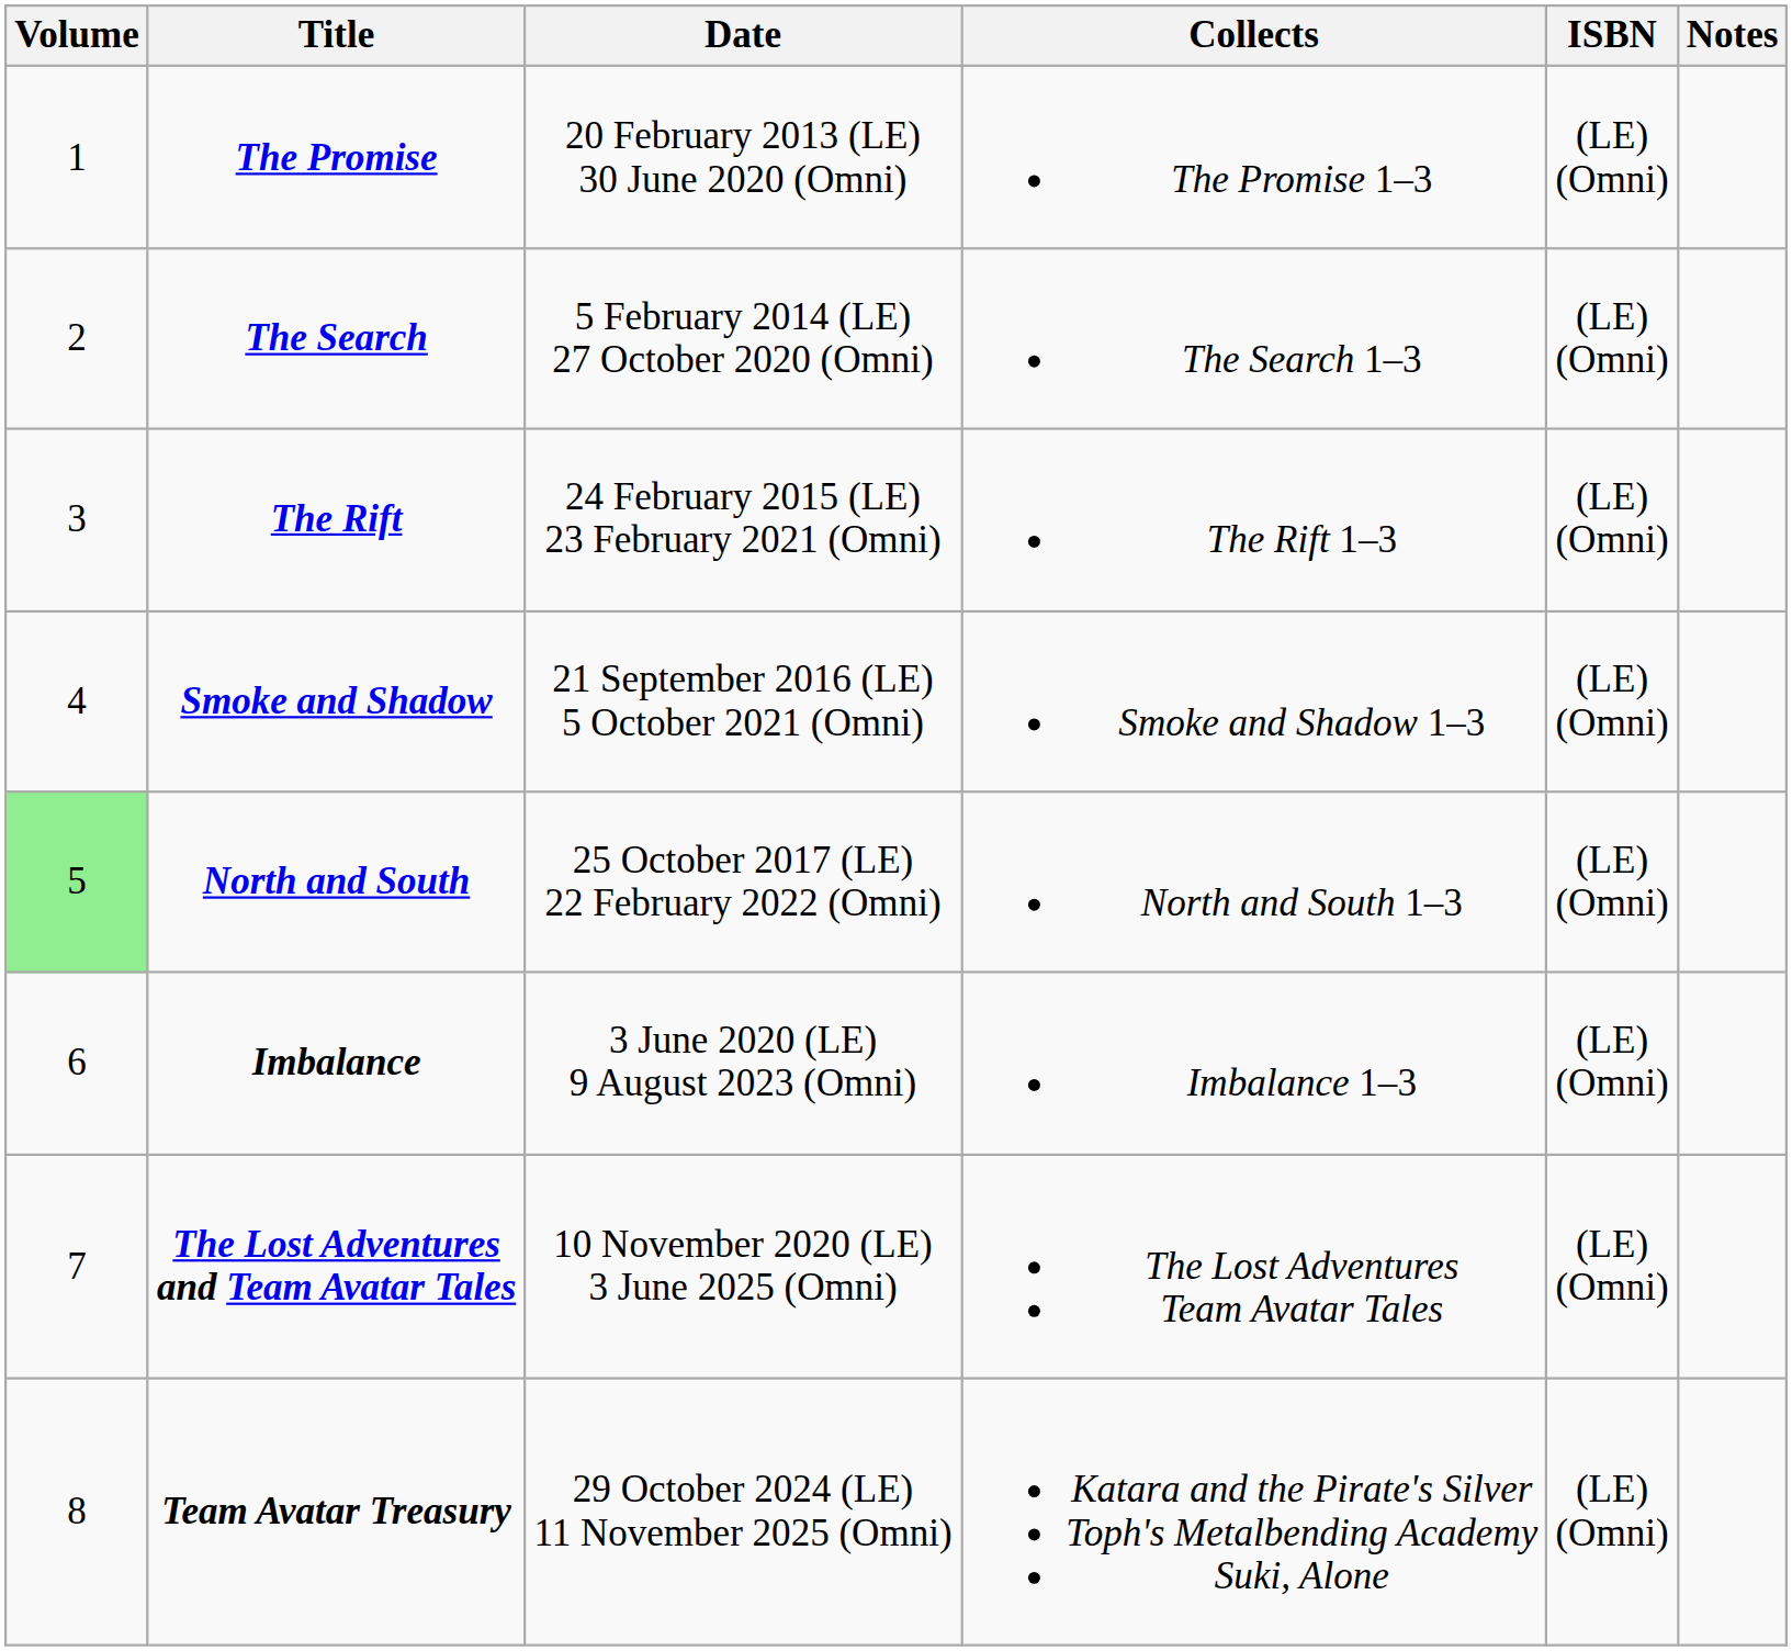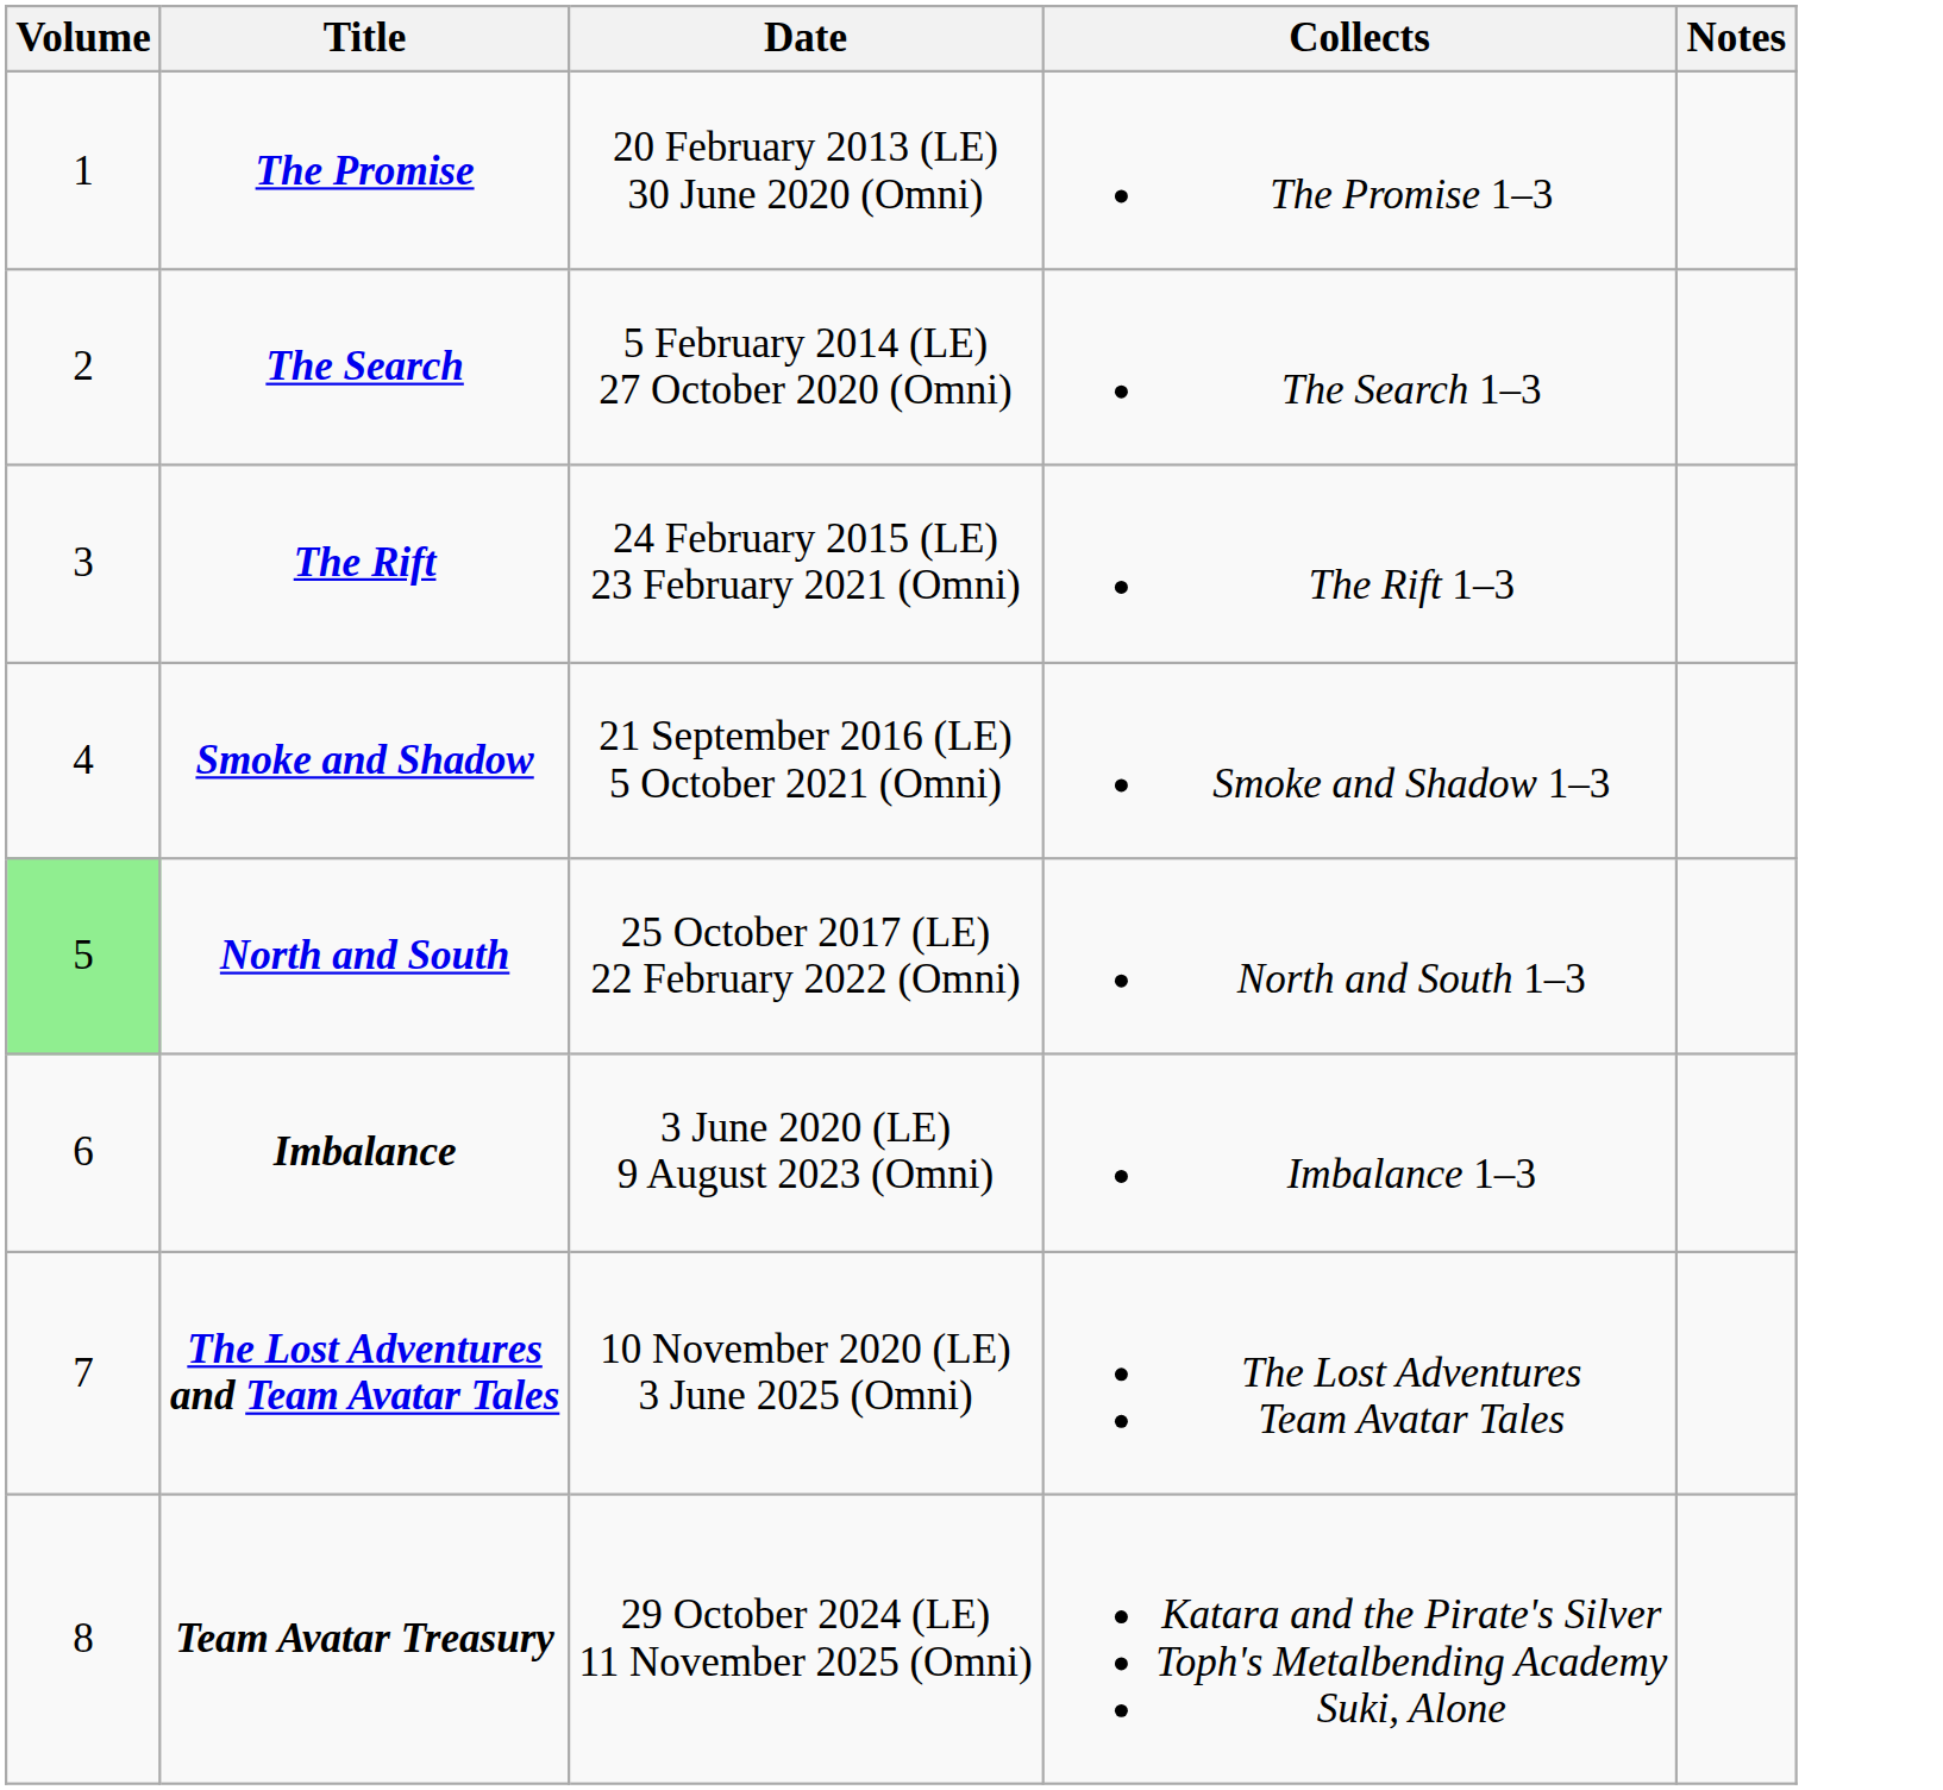 <table class="wikitable" style="text-align: center">
 <tr>
 <th>Volume</th>
 <th>Title</th>
 <th>Date</th>
 <th>Collects</th>
-<th>ISBN</th>
 <th>Notes</th>
 </tr>
 <tr>
 <td>1</td>
 <td><strong><em><a href='#'>The Promise</a></em></strong></td>
 <td>20 February 2013 (LE)<br>30 June 2020 (Omni)</td>
 <td><br><ul><li><em>The Promise</em> 1–3</li></ul></td>
-<td> (LE)<br> (Omni)</td>
 <td></td>
 </tr>
 <tr>
 <td>2</td>
 <td><strong><em><a href='#'>The Search</a></em></strong></td>
 <td>5 February 2014 (LE)<br>27 October 2020 (Omni)</td>
 <td><br><ul><li><em>The Search</em> 1–3</li></ul></td>
-<td> (LE)<br> (Omni)</td>
 <td></td>
 </tr>
 <tr>
 <td>3</td>
 <td><strong><em><a href='#'>The Rift</a></em></strong></td>
 <td>24 February 2015 (LE)<br>23 February 2021 (Omni)</td>
 <td><br><ul><li><em>The Rift</em> 1–3</li></ul></td>
-<td> (LE)<br> (Omni)</td>
 <td></td>
 </tr>
 <tr>
 <td>4</td>
 <td><strong><em><a href='#'>Smoke and Shadow</a></em></strong></td>
 <td>21 September 2016 (LE)<br>5 October 2021 (Omni)</td>
 <td><br><ul><li><em>Smoke and Shadow</em> 1–3</li></ul></td>
-<td> (LE)<br> (Omni)</td>
 <td></td>
 </tr>
 <tr>
 <td style="background: lightgreen;">5</td>
 <td><strong><em><a href='#'>North and South</a></em></strong></td>
 <td>25 October 2017 (LE)<br>22 February 2022 (Omni)</td>
 <td><br><ul><li><em>North and South</em> 1–3</li></ul></td>
-<td> (LE)<br> (Omni)</td>
 <td></td>
 </tr>
 <tr>
 <td>6</td>
 <td><strong><em>Imbalance</em></strong></td>
 <td>3 June 2020 (LE)<br>9 August 2023 (Omni)</td>
 <td><br><ul><li><em>Imbalance</em> 1–3</li></ul></td>
-<td> (LE)<br> (Omni)</td>
 <td></td>
 </tr>
 <tr>
 <td>7</td>
 <td><strong><em><a href='#'>The Lost Adventures</a><em><br>and </em><a href='#'>Team Avatar Tales</a></em></strong></td>
 <td>10 November 2020 (LE)<br>3 June 2025 (Omni)</td>
 <td><br><ul><li><em>The Lost Adventures</em></li><li><em>Team Avatar Tales</em></li></ul></td>
-<td> (LE)<br> (Omni)</td>
 <td></td>
 </tr>
 <tr>
 <td>8</td>
 <td><strong><em>Team Avatar Treasury</em></strong></td>
 <td>29 October 2024 (LE)<br>11 November 2025 (Omni)</td>
 <td><br><ul><li><em>Katara and the Pirate's Silver</em></li><li><em>Toph's Metalbending Academy</em></li><li><em>Suki, Alone</em></li></ul></td>
-<td> (LE)<br> (Omni)</td>
 <td></td>
 </tr>
 </table>
